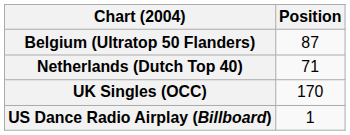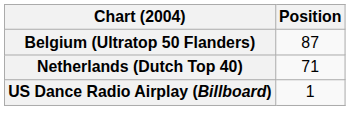 <table class="wikitable sortable plainrowheaders" style="text-align:center">
 <tr>
 <th>Chart (2004)</th>
 <th>Position</th>
 </tr>
 <tr>
 <th scope="row">Belgium (Ultratop 50 Flanders)</th>
 <td>87</td>
 </tr>
 <tr>
 <th scope="row">Netherlands (Dutch Top 40)</th>
 <td>71</td>
 </tr>
 <tr>
-<th scope="row">UK Singles (OCC)</th>
-<td>170</td>
-</tr>
-<tr>
 <th scope="row">US Dance Radio Airplay (<em>Billboard</em>)</th>
 <td>1</td>
 </tr>
 </table>
